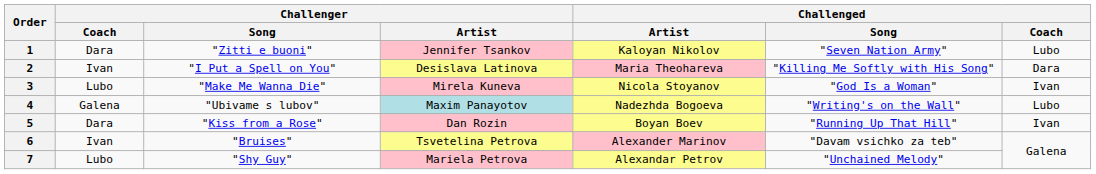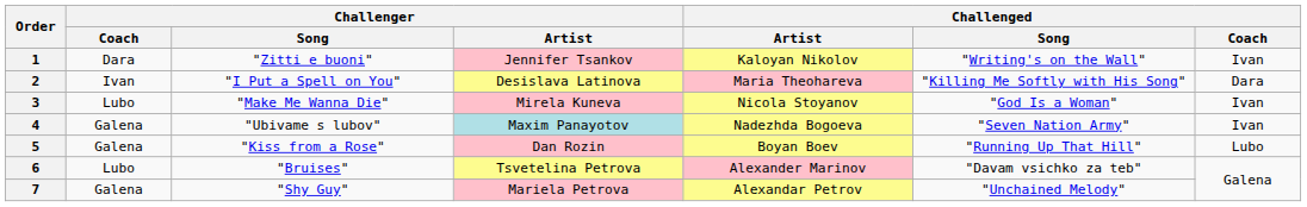 <table class="wikitable" style="text-align: center; width:100%">
 <tr>
 <th rowspan="2" style="width:03%">Order</th>
 <th colspan="3" style="width:42%">Challenger</th>
 <th colspan="3" style="width:42%">Challenged</th>
 </tr>
 <tr>
 <th style="width:06%">Coach</th>
 <th style="width:16%">Song</th>
 <th style="width:13%">Artist</th>
 <th style="width:13%">Artist</th>
 <th style="width:16%">Song</th>
 <th style="width:06%">Coach</th>
 </tr>
 <tr>
 <th>1</th>
 <td>Dara</td>
 <td>"<a href='#'>Zitti e buoni</a>"</td>
 <td style="background: pink">Jennifer Tsankov</td>
 <td style="background:#fdfc8f">Kaloyan Nikolov</td>
-<td>"<a href='#'>Seven Nation Army</a>"</td>
-<td>Lubo</td>
+<td>"<a href='#'>Writing's on the Wall</a>"</td>
+<td>Ivan</td>
 </tr>
 <tr>
 <th>2</th>
 <td>Ivan</td>
 <td>"<a href='#'>I Put a Spell on You</a>"</td>
 <td style="background:#fdfc8f">Desislava Latinova</td>
 <td style="background: pink">Maria Theohareva</td>
 <td>"<a href='#'>Killing Me Softly with His Song</a>"</td>
 <td>Dara</td>
 </tr>
 <tr>
 <th>3</th>
 <td>Lubo</td>
 <td>"<a href='#'>Make Me Wanna Die</a>"</td>
 <td style="background: pink">Mirela Kuneva</td>
 <td style="background:#fdfc8f">Nicola Stoyanov</td>
 <td>"<a href='#'>God Is a Woman</a>"</td>
 <td>Ivan</td>
 </tr>
 <tr>
 <th>4</th>
 <td>Galena</td>
 <td>"Ubivame s lubov"</td>
 <td style="background:#B0E0E6">Maxim Panayotov</td>
 <td style="background:#fdfc8f">Nadezhda Bogoeva</td>
-<td>"<a href='#'>Writing's on the Wall</a>"</td>
-<td>Lubo</td>
+<td>"<a href='#'>Seven Nation Army</a>"</td>
+<td>Ivan</td>
 </tr>
 <tr>
 <th>5</th>
-<td>Dara</td>
+<td>Galena</td>
 <td>"<a href='#'>Kiss from a Rose</a>"</td>
 <td style="background: pink">Dan Rozin</td>
 <td style="background:#fdfc8f">Boyan Boev</td>
 <td>"<a href='#'>Running Up That Hill</a>"</td>
-<td>Ivan</td>
+<td>Lubo</td>
 </tr>
 <tr>
 <th>6</th>
-<td>Ivan</td>
+<td>Lubo</td>
 <td>"<a href='#'>Bruises</a>"</td>
 <td style="background:#fdfc8f">Tsvetelina Petrova</td>
 <td style="background:pink">Alexander Marinov</td>
 <td>"Davam vsichko za teb"</td>
 <td rowspan="2">Galena</td>
 </tr>
 <tr>
 <th>7</th>
-<td>Lubo</td>
+<td>Galena</td>
 <td>"<a href='#'>Shy Guy</a>"</td>
 <td style="background: pink">Mariela Petrova</td>
 <td style="background:#fdfc8f">Alexandar Petrov</td>
 <td>"<a href='#'>Unchained Melody</a>"</td>
 </tr>
 </table>
